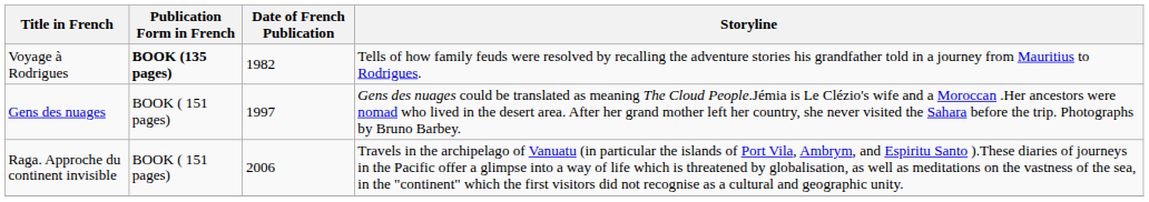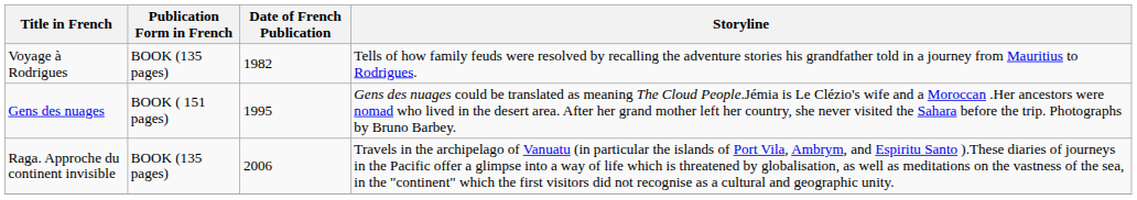 <table class="wikitable">
 <tr>
 <th>Title in French</th>
 <th>Publication Form in French</th>
 <th>Date of French Publication</th>
 <th>Storyline</th>
 </tr>
 <tr>
 <td>Voyage à Rodrigues</td>
-<td><strong>BOOK (135 pages)<br></strong></td>
+<td>BOOK (135 pages)<br></td>
 <td>1982</td>
 <td>Tells of how family feuds were resolved by recalling the adventure stories his grandfather told in a journey from <a href='#'>Mauritius</a> to <a href='#'>Rodrigues</a>.</td>
 </tr>
 <tr>
 <td><a href='#'>Gens des nuages</a></td>
 <td>BOOK ( 151 pages)<br></td>
-<td>1997</td>
+<td>1995</td>
 <td><em>Gens des nuages</em> could be translated as meaning <em>The Cloud People</em>.Jémia is Le Clézio's wife and a <a href='#'>Moroccan</a> .Her ancestors were <a href='#'>nomad</a> who lived in the desert area. After her grand mother left her country, she never visited the <a href='#'>Sahara</a> before the trip. Photographs by Bruno Barbey.</td>
 </tr>
 <tr>
 <td>Raga. Approche du continent invisible</td>
-<td>BOOK ( 151 pages)<br></td>
+<td>BOOK (135 pages) <br></td>
 <td>2006</td>
 <td>Travels in the archipelago of  <a href='#'>Vanuatu</a> (in particular the islands of   <a href='#'>Port Vila</a>,  <a href='#'>Ambrym</a>, and   <a href='#'>Espiritu Santo</a> ).These diaries of journeys in the Pacific offer a glimpse into a way of life which is threatened by globalisation, as well as meditations on the vastness of the sea, in the "continent" which the first visitors did not recognise as a cultural and geographic unity.</td>
 </tr>
 <tr>
 </tr>
 </table>
